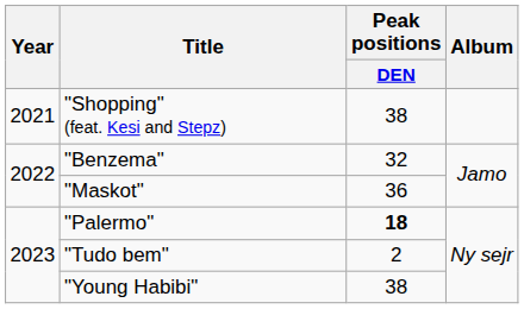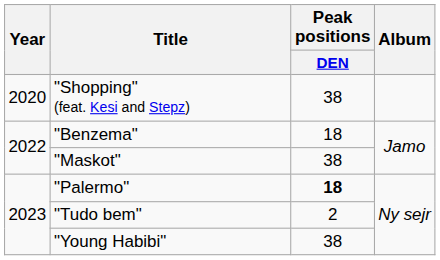 <table class="wikitable">
 <tr>
 <th align="center" rowspan="2" width="10">Year</th>
 <th align="center" rowspan="2" width="220">Title</th>
 <th align="center" colspan="1" width="20">Peak positions</th>
 <th align="center" rowspan="2">Album</th>
 </tr>
 <tr>
 <th scope="col" style="width:3em;font-size:90%;"><a href='#'>DEN</a><br></th>
 </tr>
 <tr>
-<td style="text-align:center;">2021</td>
+<td style="text-align:center;">2020</td>
 <td>"Shopping"<br><small>(feat. <a href='#'>Kesi</a> and <a href='#'>Stepz</a>)</small></td>
 <td style="text-align:center;">38</td>
 <td style="text-align:center;"></td>
 </tr>
 <tr>
 <td style="text-align:center;" rowspan="2">2022</td>
 <td>"Benzema"<br></td>
-<td style="text-align:center;">32</td>
+<td style="text-align:center;">18</td>
 <td style="text-align:center;" rowspan="2"><em>Jamo</em></td>
 </tr>
 <tr>
 <td>"Maskot"<br></td>
-<td style="text-align:center;">36</td>
+<td style="text-align:center;">38</td>
 </tr>
 <tr>
 <td style="text-align:center;" rowspan="3">2023</td>
 <td>"Palermo"<br></td>
 <td style="text-align:center;"><strong>18</strong></td>
 <td style="text-align:center;" rowspan="3"><em>Ny sejr</em></td>
 </tr>
 <tr>
 <td>"Tudo bem"<br></td>
 <td style="text-align:center;">2<br></td>
 </tr>
 <tr>
 <td>"Young Habibi"<br></td>
 <td style="text-align:center;">38</td>
 </tr>
 </table>
